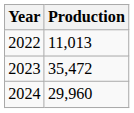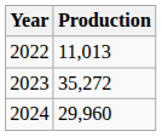 <table class="wikitable">
 <tr>
 <th>Year</th>
 <th>Production</th>
 </tr>
 <tr>
 <td>2022</td>
 <td>11,013</td>
 </tr>
 <tr>
 <td>2023</td>
-<td>35,472</td>
+<td>35,272</td>
 </tr>
 <tr>
 <td>2024</td>
 <td>29,960</td>
 </tr>
 </table>
